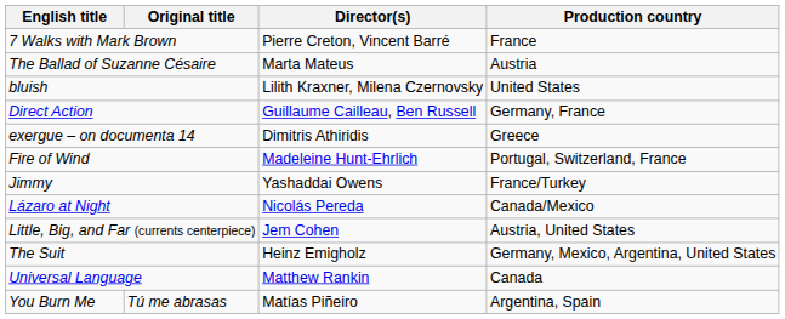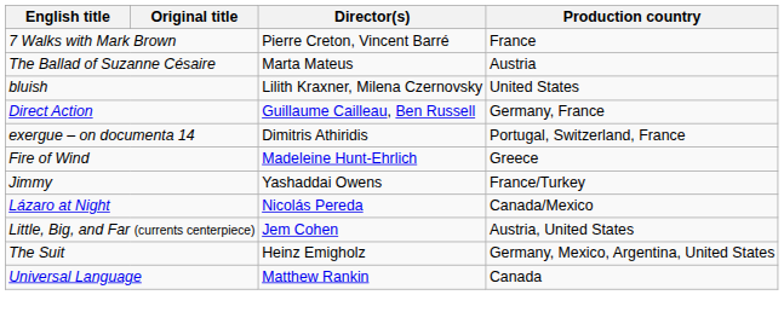 <table class="wikitable">
 <tr>
 <th>English title</th>
 <th>Original title</th>
 <th>Director(s)</th>
 <th>Production country</th>
 </tr>
 <tr>
 <td colspan="2"><em>7 Walks with Mark Brown</em></td>
 <td>Pierre Creton, Vincent Barré</td>
 <td>France</td>
 </tr>
 <tr>
 <td colspan="2"><em>The Ballad of Suzanne Césaire</em></td>
 <td>Marta Mateus</td>
 <td>Austria</td>
 </tr>
 <tr>
 <td colspan="2"><em>bluish</em></td>
 <td>Lilith Kraxner, Milena Czernovsky</td>
 <td>United States</td>
 </tr>
 <tr>
 <td colspan="2"><em><a href='#'>Direct Action</a></em></td>
 <td><a href='#'>Guillaume Cailleau</a>, <a href='#'>Ben Russell</a></td>
 <td>Germany, France</td>
 </tr>
 <tr>
 <td colspan="2"><em>exergue – on documenta 14</em></td>
 <td>Dimitris Athiridis</td>
-<td>Greece</td>
+<td>Portugal, Switzerland, France</td>
 </tr>
 <tr>
 <td colspan="2"><em>Fire of Wind</em></td>
 <td><a href='#'>Madeleine Hunt-Ehrlich</a></td>
-<td>Portugal, Switzerland, France</td>
+<td>Greece</td>
 </tr>
 <tr>
 <td colspan="2"><em>Jimmy</em></td>
 <td>Yashaddai Owens</td>
 <td>France/Turkey</td>
 </tr>
 <tr>
 <td colspan="2"><em><a href='#'>Lázaro at Night</a></em></td>
 <td><a href='#'>Nicolás Pereda</a></td>
 <td>Canada/Mexico</td>
 </tr>
 <tr>
 <td colspan="2"><em>Little, Big, and Far</em> <small>(currents centerpiece)</small></td>
 <td><a href='#'>Jem Cohen</a></td>
 <td>Austria, United States</td>
 </tr>
 <tr>
 <td colspan="2"><em>The Suit</em></td>
 <td>Heinz Emigholz</td>
 <td>Germany, Mexico, Argentina, United States</td>
 </tr>
 <tr>
 <td colspan="2"><em><a href='#'>Universal Language</a></em></td>
 <td><a href='#'>Matthew Rankin</a></td>
 <td>Canada</td>
 </tr>
-<tr>
-<td><em>You Burn Me</em></td>
-<td><em>Tú me abrasas</em></td>
-<td>Matías Piñeiro</td>
-<td>Argentina, Spain</td>
-</tr>
 </table>
